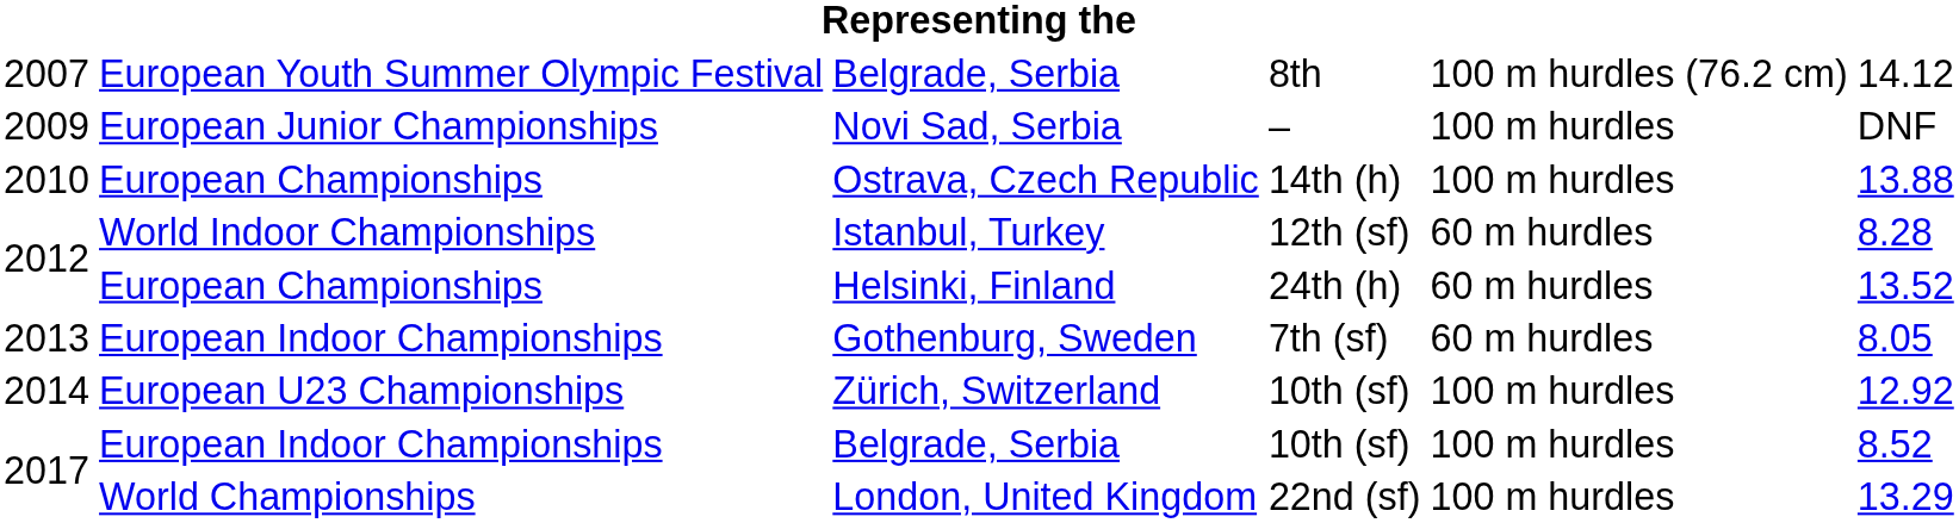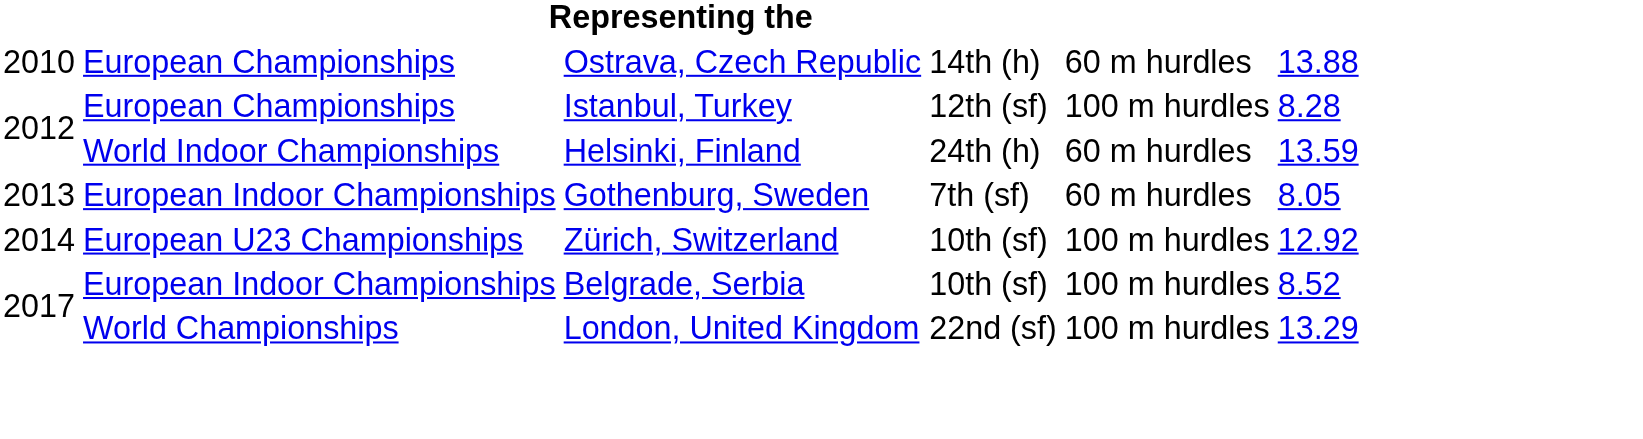 <table>
 <tr>
 <th colspan="6">Representing the </th>
-</tr>
-<tr>
-<td>2007</td>
-<td><a href='#'>European Youth Summer Olympic Festival</a></td>
-<td><a href='#'>Belgrade, Serbia</a></td>
-<td>8th</td>
-<td>100 m hurdles (76.2 cm)</td>
-<td>14.12</td>
-</tr>
-<tr>
-<td>2009</td>
-<td><a href='#'>European Junior Championships</a></td>
-<td><a href='#'>Novi Sad, Serbia</a></td>
-<td>–</td>
-<td>100 m hurdles</td>
-<td>DNF</td>
 </tr>
 <tr>
 <td>2010</td>
 <td><a href='#'>European Championships</a></td>
 <td><a href='#'>Ostrava, Czech Republic</a></td>
 <td>14th (h)</td>
-<td>100 m hurdles</td>
+<td>60 m hurdles</td>
 <td><a href='#'>13.88</a></td>
 </tr>
 <tr>
 <td rowspan=2>2012</td>
-<td><a href='#'>World Indoor Championships</a></td>
+<td><a href='#'>European Championships</a></td>
 <td><a href='#'>Istanbul, Turkey</a></td>
 <td>12th (sf)</td>
-<td>60 m hurdles</td>
+<td>100 m hurdles</td>
 <td><a href='#'>8.28</a></td>
 </tr>
 <tr>
-<td><a href='#'>European Championships</a></td>
+<td><a href='#'>World Indoor Championships</a></td>
 <td><a href='#'>Helsinki, Finland</a></td>
 <td>24th (h)</td>
 <td>60 m hurdles</td>
-<td><a href='#'>13.52</a></td>
+<td><a href='#'>13.59</a></td>
 </tr>
 <tr>
 <td>2013</td>
 <td><a href='#'>European Indoor Championships</a></td>
 <td><a href='#'>Gothenburg, Sweden</a></td>
 <td>7th (sf)</td>
 <td>60 m hurdles</td>
 <td><a href='#'>8.05</a></td>
 </tr>
 <tr>
 <td>2014</td>
 <td><a href='#'>European U23 Championships</a></td>
 <td><a href='#'>Zürich, Switzerland</a></td>
 <td>10th (sf)</td>
 <td>100 m hurdles</td>
 <td><a href='#'>12.92</a></td>
 </tr>
 <tr>
 <td rowspan=2>2017</td>
 <td><a href='#'>European Indoor Championships</a></td>
 <td><a href='#'>Belgrade, Serbia</a></td>
 <td>10th (sf)</td>
 <td>100 m hurdles</td>
 <td><a href='#'>8.52</a></td>
 </tr>
 <tr>
 <td><a href='#'>World Championships</a></td>
 <td><a href='#'>London, United Kingdom</a></td>
 <td>22nd (sf)</td>
 <td>100 m hurdles</td>
 <td><a href='#'>13.29</a></td>
 </tr>
 </table>
